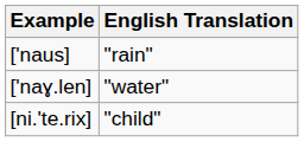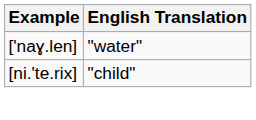 <table class="wikitable">
 <tr>
 <th>Example</th>
 <th>English Translation</th>
-</tr>
-<tr>
-<td>['naus]</td>
-<td>"rain"</td>
 </tr>
 <tr>
 <td>['naɣ.len]</td>
 <td>"water"</td>
 </tr>
 <tr>
 <td>[ni.'te.rix]</td>
 <td>"child"</td>
 </tr>
 </table>
